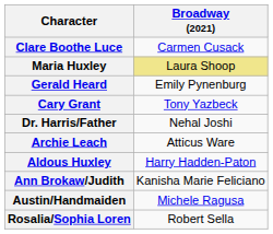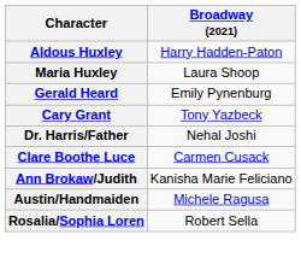 <table class="wikitable" style="width:1000;">
 <tr>
 <th>Character</th>
 <th><a href='#'>Broadway</a><br><small>(2021)</small></th>
 </tr>
 <tr>
-<th><a href='#'>Clare Boothe Luce</a></th>
-<td colspan=1 align=center><a href='#'>Carmen Cusack</a></td>
+<th><a href='#'>Aldous Huxley</a></th>
+<td colspan=1 align=center><a href='#'>Harry Hadden-Paton</a></td>
 </tr>
 <tr>
 <th>Maria Huxley</th>
-<td colspan=1 align=center style="background: khaki;">Laura Shoop</td>
+<td colspan=1 align=center>Laura Shoop</td>
 </tr>
 <tr>
 <th><a href='#'>Gerald Heard</a></th>
 <td colspan=1 align=center>Emily Pynenburg</td>
 </tr>
 <tr>
 <th><a href='#'>Cary Grant</a></th>
 <td colspan=1 align=center><a href='#'>Tony Yazbeck</a></td>
 </tr>
 <tr>
 <th>Dr. Harris/Father</th>
 <td colspan=1 align=center>Nehal Joshi</td>
 </tr>
 <tr>
-<th><a href='#'>Archie Leach</a></th>
-<td colspan=1 align=center>Atticus Ware</td>
-</tr>
-<tr>
-<th><a href='#'>Aldous Huxley</a></th>
-<td colspan=1 align=center><a href='#'>Harry Hadden-Paton</a></td>
+<th><a href='#'>Clare Boothe Luce</a></th>
+<td colspan=1 align=center><a href='#'>Carmen Cusack</a></td>
 </tr>
 <tr>
 <th><a href='#'>Ann Brokaw</a>/Judith</th>
 <td colspan=1 align=center>Kanisha Marie Feliciano</td>
 </tr>
 <tr>
 <th>Austin/Handmaiden</th>
 <td colspan=1 align=center><a href='#'>Michele Ragusa</a></td>
 </tr>
 <tr>
 <th>Rosalia/<a href='#'>Sophia Loren</a></th>
 <td colspan=1 align=center>Robert Sella</td>
 </tr>
 </table>
